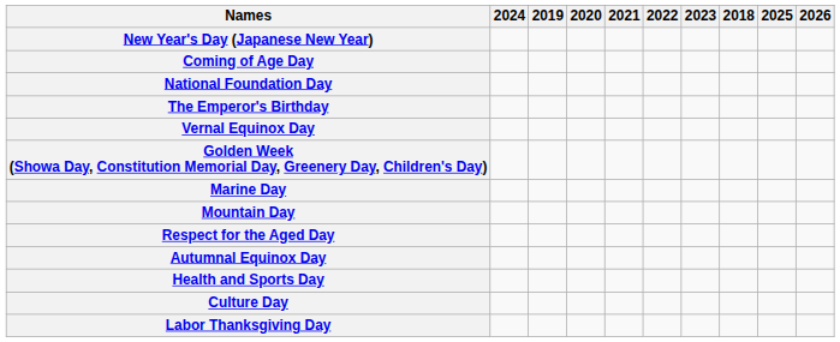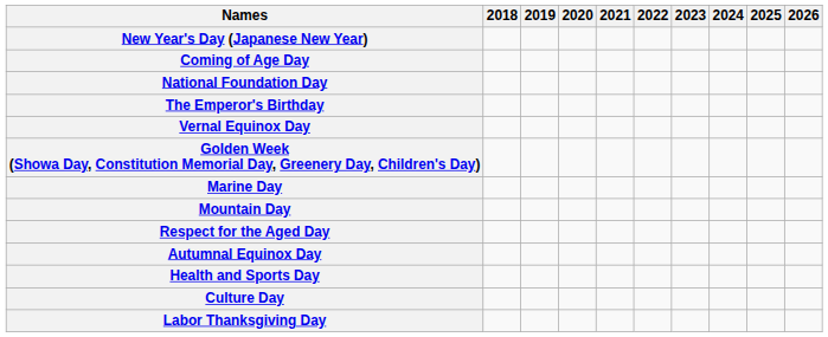 <table class="wikitable sortable" style=margin:auto;table-layout:fixed;text-align:center>
 <tr valign=bottom>
 <th>Names</th>
-<th style=max-width:6em>2024</th>
+<th style=max-width:6em>2018</th>
 <th style=max-width:6em>2019</th>
 <th style=max-width:6em>2020</th>
 <th style=max-width:6em>2021</th>
 <th style=max-width:6em>2022</th>
 <th style=max-width:6em>2023</th>
-<th style=max-width:6em>2018</th>
+<th style=max-width:6em>2024</th>
 <th style=max-width:6em>2025</th>
 <th style=max-width:6em>2026</th>
 </tr>
 <tr>
 <th><a href='#'>New Year's Day</a> (<a href='#'>Japanese New Year</a>)</th>
 <td></td>
 <td></td>
 <td></td>
 <td></td>
 <td></td>
 <td></td>
 <td></td>
 <td></td>
 <td></td>
 </tr>
 <tr>
 <th><a href='#'>Coming of Age Day</a></th>
 <td></td>
 <td></td>
 <td></td>
 <td></td>
 <td></td>
 <td></td>
 <td></td>
 <td></td>
 <td></td>
 </tr>
 <tr>
 <th><a href='#'>National Foundation Day</a></th>
 <td></td>
 <td></td>
 <td></td>
 <td></td>
 <td></td>
 <td></td>
 <td></td>
 <td></td>
 <td></td>
 </tr>
 <tr>
 <th><a href='#'>The Emperor's Birthday</a></th>
 <td></td>
 <td></td>
 <td></td>
 <td></td>
 <td></td>
 <td></td>
 <td></td>
 <td></td>
 <td></td>
 </tr>
 <tr>
 <th><a href='#'>Vernal Equinox Day</a></th>
 <td></td>
 <td></td>
 <td></td>
 <td></td>
 <td></td>
 <td></td>
 <td></td>
 <td></td>
 <td></td>
 </tr>
 <tr>
 <th><a href='#'>Golden Week</a> <br>(<a href='#'>Showa Day</a>, <a href='#'>Constitution Memorial Day</a>, <a href='#'>Greenery Day</a>, <a href='#'>Children's Day</a>)</th>
 <td></td>
 <td></td>
 <td></td>
 <td></td>
 <td></td>
 <td></td>
 <td></td>
 <td></td>
 <td></td>
 </tr>
 <tr>
 <th><a href='#'>Marine Day</a></th>
 <td></td>
 <td></td>
 <td></td>
 <td></td>
 <td></td>
 <td></td>
 <td></td>
 <td></td>
 <td></td>
 </tr>
 <tr>
 <th><a href='#'>Mountain Day</a></th>
 <td></td>
 <td></td>
 <td></td>
 <td></td>
 <td></td>
 <td></td>
 <td></td>
 <td></td>
 <td></td>
 </tr>
 <tr>
 <th><a href='#'>Respect for the Aged Day</a></th>
 <td></td>
 <td></td>
 <td></td>
 <td></td>
 <td></td>
 <td></td>
 <td></td>
 <td></td>
 <td></td>
 </tr>
 <tr>
 <th><a href='#'>Autumnal Equinox Day</a></th>
 <td></td>
 <td></td>
 <td></td>
 <td></td>
 <td></td>
 <td></td>
 <td></td>
 <td></td>
 <td></td>
 </tr>
 <tr>
 <th><a href='#'>Health and Sports Day</a></th>
 <td></td>
 <td></td>
 <td></td>
 <td></td>
 <td></td>
 <td></td>
 <td></td>
 <td></td>
 <td></td>
 </tr>
 <tr>
 <th><a href='#'>Culture Day</a></th>
 <td></td>
 <td></td>
 <td></td>
 <td></td>
 <td></td>
 <td></td>
 <td></td>
 <td></td>
 <td></td>
 </tr>
 <tr>
 <th><a href='#'>Labor Thanksgiving Day</a></th>
 <td></td>
 <td></td>
 <td></td>
 <td></td>
 <td></td>
 <td></td>
 <td></td>
 <td></td>
 <td></td>
 </tr>
 </table>
